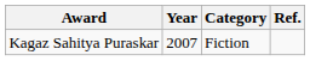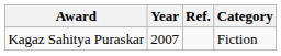 <table class="wikitable sortable">
 <tr>
 <th>Award</th>
 <th>Year</th>
+<th>Ref.</th>
 <th>Category</th>
-<th>Ref.</th>
 </tr>
 <tr>
 <td>Kagaz Sahitya Puraskar</td>
 <td>2007</td>
+<td></td>
 <td>Fiction</td>
-<td></td>
 </tr>
 </table>
